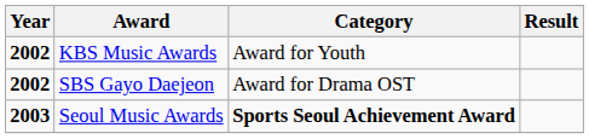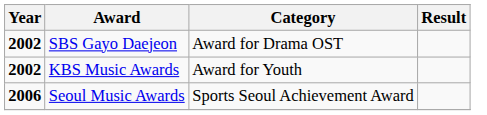 <table class="wikitable">
 <tr>
 <th><strong>Year</strong></th>
 <th><strong>Award</strong></th>
 <th><strong>Category</strong></th>
 <th><strong>Result</strong></th>
 </tr>
 <tr>
 <td><strong>2002</strong></td>
+<td><a href='#'>SBS Gayo Daejeon</a></td>
+<td>Award for Drama OST</td>
+<td></td>
+</tr>
+<tr>
+<td><strong>2002</strong></td>
 <td><a href='#'>KBS Music Awards</a></td>
 <td>Award for Youth</td>
 <td></td>
 </tr>
 <tr>
-<td><strong>2002</strong></td>
-<td><a href='#'>SBS Gayo Daejeon</a></td>
-<td>Award for Drama OST</td>
-<td></td>
-</tr>
-<tr>
-<td><strong>2003</strong></td>
+<td><strong>2006</strong></td>
 <td><a href='#'>Seoul Music Awards</a></td>
-<td><strong>Sports Seoul Achievement Award</strong></td>
+<td>Sports Seoul Achievement Award</td>
 <td></td>
 </tr>
 <tr>
 </tr>
 </table>
